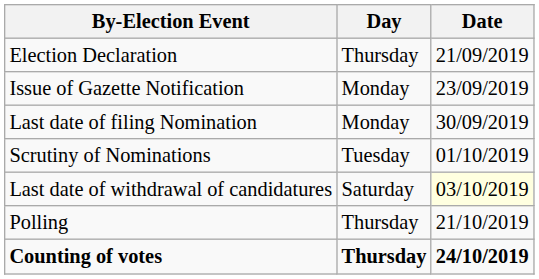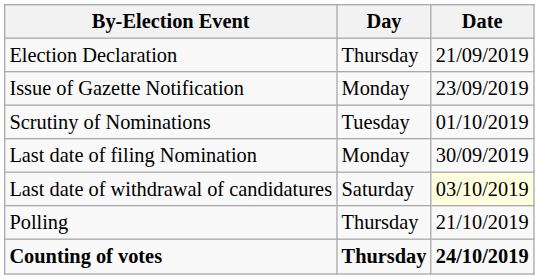 <table class="wikitable" style="font-size: 95%;">
 <tr>
 <th scope="col">By-Election Event</th>
 <th scope="col">Day</th>
 <th scope="col">Date</th>
 </tr>
 <tr --->
 <td>Election Declaration</td>
 <td>Thursday</td>
 <td>21/09/2019</td>
 </tr>
 <tr --->
 <td>Issue of Gazette Notification</td>
 <td>Monday</td>
 <td>23/09/2019</td>
 </tr>
 <tr --->
+<td>Scrutiny of Nominations</td>
+<td>Tuesday</td>
+<td>01/10/2019</td>
+</tr>
+<tr --->
 <td>Last date of filing Nomination</td>
 <td>Monday</td>
 <td>30/09/2019</td>
-</tr>
-<tr --->
-<td>Scrutiny of Nominations</td>
-<td>Tuesday</td>
-<td>01/10/2019</td>
 </tr>
 <tr --->
 <td>Last date of withdrawal of candidatures</td>
 <td>Saturday</td>
 <td style="background: lightyellow;">03/10/2019</td>
 </tr>
 <tr --->
 <td>Polling</td>
 <td>Thursday</td>
 <td>21/10/2019</td>
 </tr>
 <tr --->
 <td><strong>Counting of votes</strong></td>
 <td><strong>Thursday</strong></td>
 <td><strong>24/10/2019</strong></td>
 </tr>
 </table>
